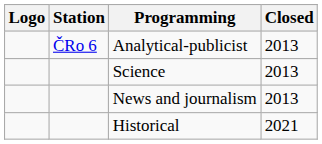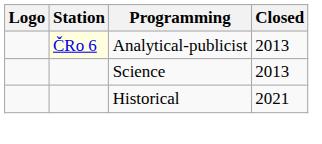 <table class="wikitable">
 <tr>
 <th>Logo</th>
 <th>Station</th>
 <th>Programming</th>
 <th>Closed</th>
 </tr>
 <tr>
 <td></td>
-<td><a href='#'>ČRo 6</a></td>
+<td style="background: lightyellow;"><a href='#'>ČRo 6</a></td>
 <td>Analytical-publicist</td>
 <td>2013</td>
 </tr>
 <tr>
 <td></td>
 <td></td>
 <td>Science</td>
 <td>2013</td>
 </tr>
 <tr>
 <td></td>
 <td></td>
-<td>News and journalism</td>
-<td>2013</td>
-</tr>
-<tr>
-<td></td>
-<td></td>
 <td>Historical</td>
 <td>2021</td>
 </tr>
 </table>
